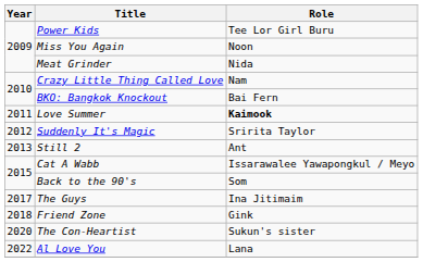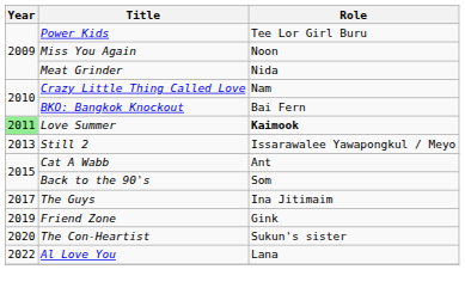 <table class="wikitable sortable plainrowheaders">
 <tr>
 <th>Year</th>
 <th>Title</th>
 <th>Role</th>
 </tr>
 <tr>
 <td rowspan="3">2009</td>
 <td><em><a href='#'>Power Kids</a></em></td>
 <td>Tee Lor Girl Buru</td>
 </tr>
 <tr>
 <td><em>Miss You Again</em></td>
 <td>Noon</td>
 </tr>
 <tr>
 <td><em>Meat Grinder</em></td>
 <td>Nida</td>
 </tr>
 <tr>
 <td rowspan="2">2010</td>
 <td><a href='#'><em>Crazy Little Thing Called Love</em></a></td>
 <td>Nam</td>
 </tr>
 <tr>
 <td><a href='#'><em>BKO: Bangkok Knockout</em></a></td>
 <td>Bai Fern</td>
 </tr>
 <tr>
-<td>2011</td>
+<td style="background: lightgreen;">2011</td>
 <td><em>Love Summer</em></td>
 <td><strong>Kaimook</strong></td>
 </tr>
 <tr>
-<td>2012</td>
-<td><em><a href='#'>Suddenly It's Magic</a></em></td>
-<td>Sririta Taylor</td>
-</tr>
-<tr>
 <td>2013</td>
 <td><em>Still 2</em></td>
-<td>Ant</td>
+<td>Issarawalee Yawapongkul / Meyo</td>
 </tr>
 <tr>
 <td rowspan="2">2015</td>
 <td><em>Cat A Wabb</em></td>
-<td>Issarawalee Yawapongkul / Meyo</td>
+<td>Ant</td>
 </tr>
 <tr>
 <td><em>Back to the 90's</em></td>
 <td>Som</td>
 </tr>
 <tr>
 <td>2017</td>
 <td><em>The Guys</em></td>
 <td>Ina Jitimaim</td>
 </tr>
 <tr>
-<td>2018</td>
+<td>2019</td>
 <td><em>Friend Zone</em></td>
 <td>Gink</td>
 </tr>
 <tr>
 <td>2020</td>
 <td><em>The Con-Heartist</em></td>
 <td>Sukun's sister</td>
 </tr>
 <tr>
 <td>2022</td>
 <td><em><a href='#'>Al Love You</a></em></td>
 <td>Lana</td>
 </tr>
 <tr>
 </tr>
 </table>
